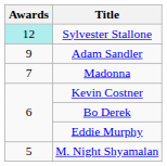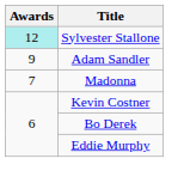 <table class="wikitable" style="text-align: center;">
 <tr>
 <th scope="col" width="55">Awards</th>
 <th scope="col" align="center">Title</th>
 </tr>
 <tr>
 <td rowspan=1 style="background: paleturquoise; text-align:center">12</td>
 <td><a href='#'>Sylvester Stallone</a></td>
 </tr>
 <tr>
 <td rowspan=1 style="text-align:center">9</td>
 <td><a href='#'>Adam Sandler</a></td>
 </tr>
 <tr>
 <td rowspan=1 style="text-align:center">7</td>
 <td><a href='#'>Madonna</a></td>
 </tr>
 <tr>
 <td rowspan=3 style="text-align:center">6</td>
 <td><a href='#'>Kevin Costner</a></td>
 </tr>
 <tr>
 <td><a href='#'>Bo Derek</a></td>
 </tr>
 <tr>
 <td><a href='#'>Eddie Murphy</a></td>
 </tr>
-<tr>
-<td rowspan=1 style="text-align:center">5</td>
-<td><a href='#'>M. Night Shyamalan</a></td>
-</tr>
 </table>
